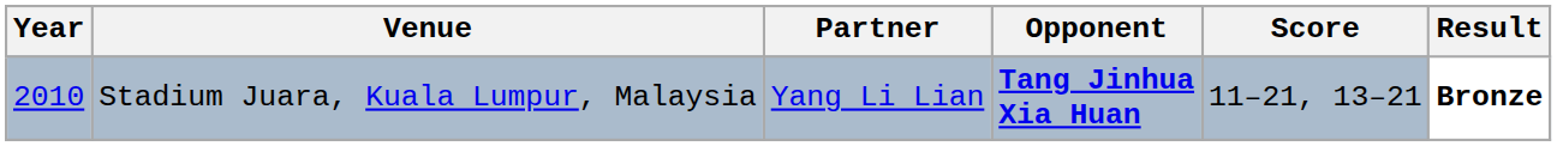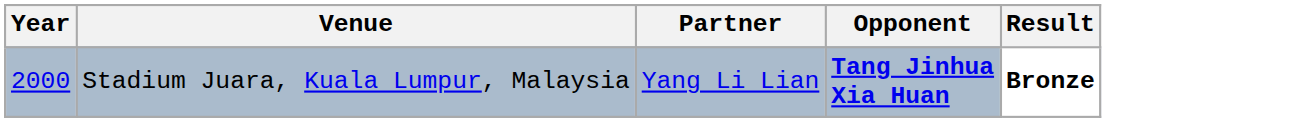 <table class="sortable wikitable" style="font-size: 90%;">
 <tr>
 <th>Year</th>
 <th>Venue</th>
 <th>Partner</th>
 <th>Opponent</th>
-<th>Score</th>
 <th>Result</th>
 </tr>
 <tr style="background:#AABBCC">
-<td align="center"><a href='#'>2010</a></td>
+<td align="center"><a href='#'>2000</a></td>
 <td align="left">Stadium Juara, <a href='#'>Kuala Lumpur</a>, Malaysia</td>
 <td align="left"> <a href='#'>Yang Li Lian</a></td>
 <td align="left"><strong> <a href='#'>Tang Jinhua</a><br> <a href='#'>Xia Huan</a></strong></td>
-<td align="left">11–21, 13–21</td>
 <td style="text-align:left; background:white"> <strong>Bronze</strong></td>
 </tr>
 </table>
